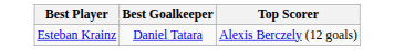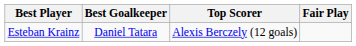 <table class=wikitable style="text-align:center; margin:auto">
 <tr>
 <th>Best Player</th>
 <th>Best Goalkeeper</th>
 <th>Top Scorer</th>
+<th>Fair Play</th>
 </tr>
 <tr>
 <td> <a href='#'>Esteban Krainz</a></td>
 <td> <a href='#'>Daniel Tatara</a></td>
 <td> <a href='#'>Alexis Berczely</a> (12 goals)</td>
+<td></td>
 </tr>
 </table>
